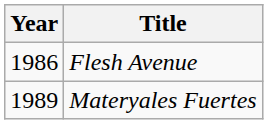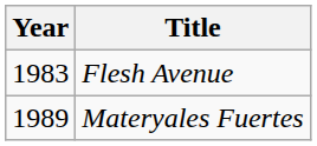 <table class="wikitable">
 <tr>
 <th>Year</th>
 <th>Title</th>
 </tr>
 <tr>
-<td>1986</td>
+<td>1983</td>
 <td><em>Flesh Avenue</em></td>
 </tr>
 <tr>
 <td>1989</td>
 <td><em>Materyales Fuertes</em></td>
 </tr>
 </table>
